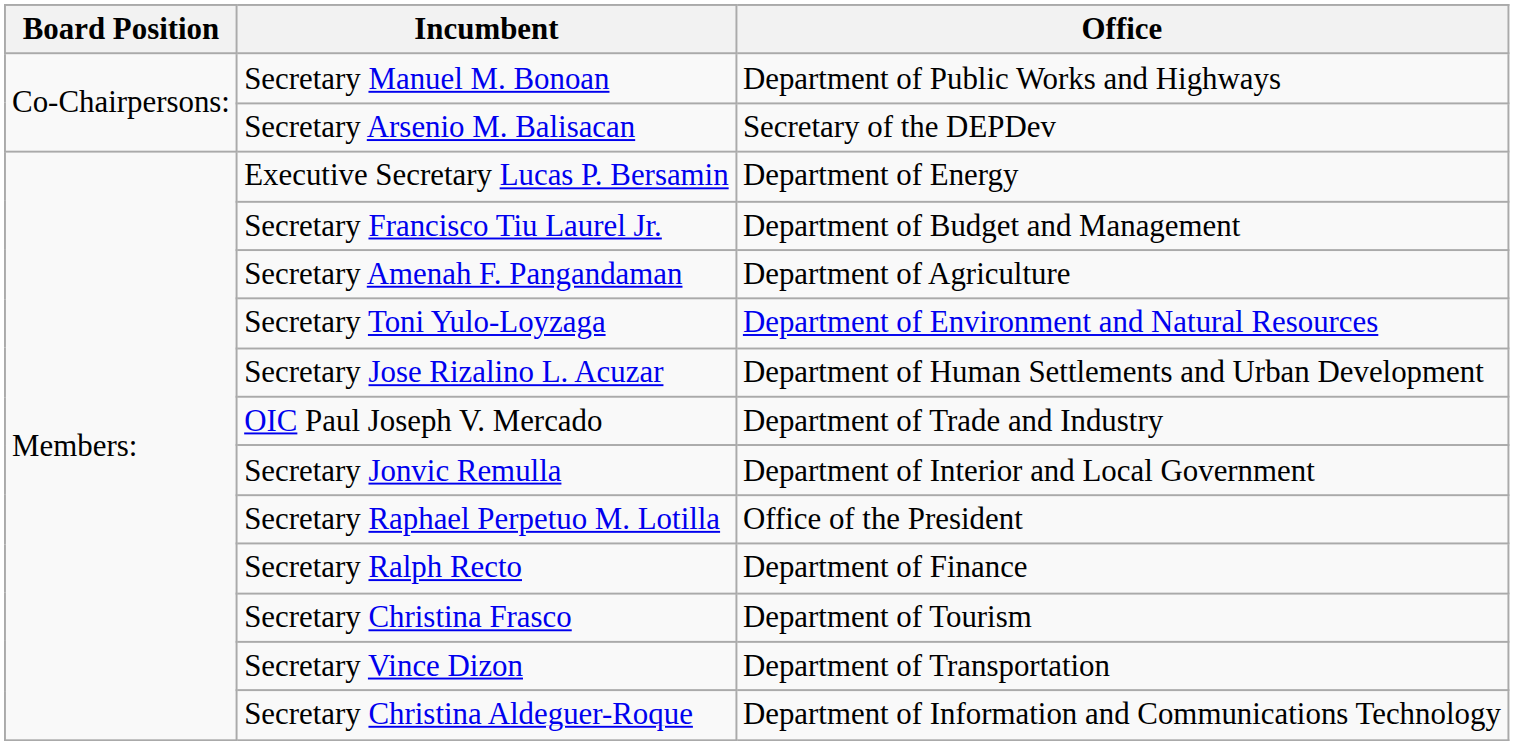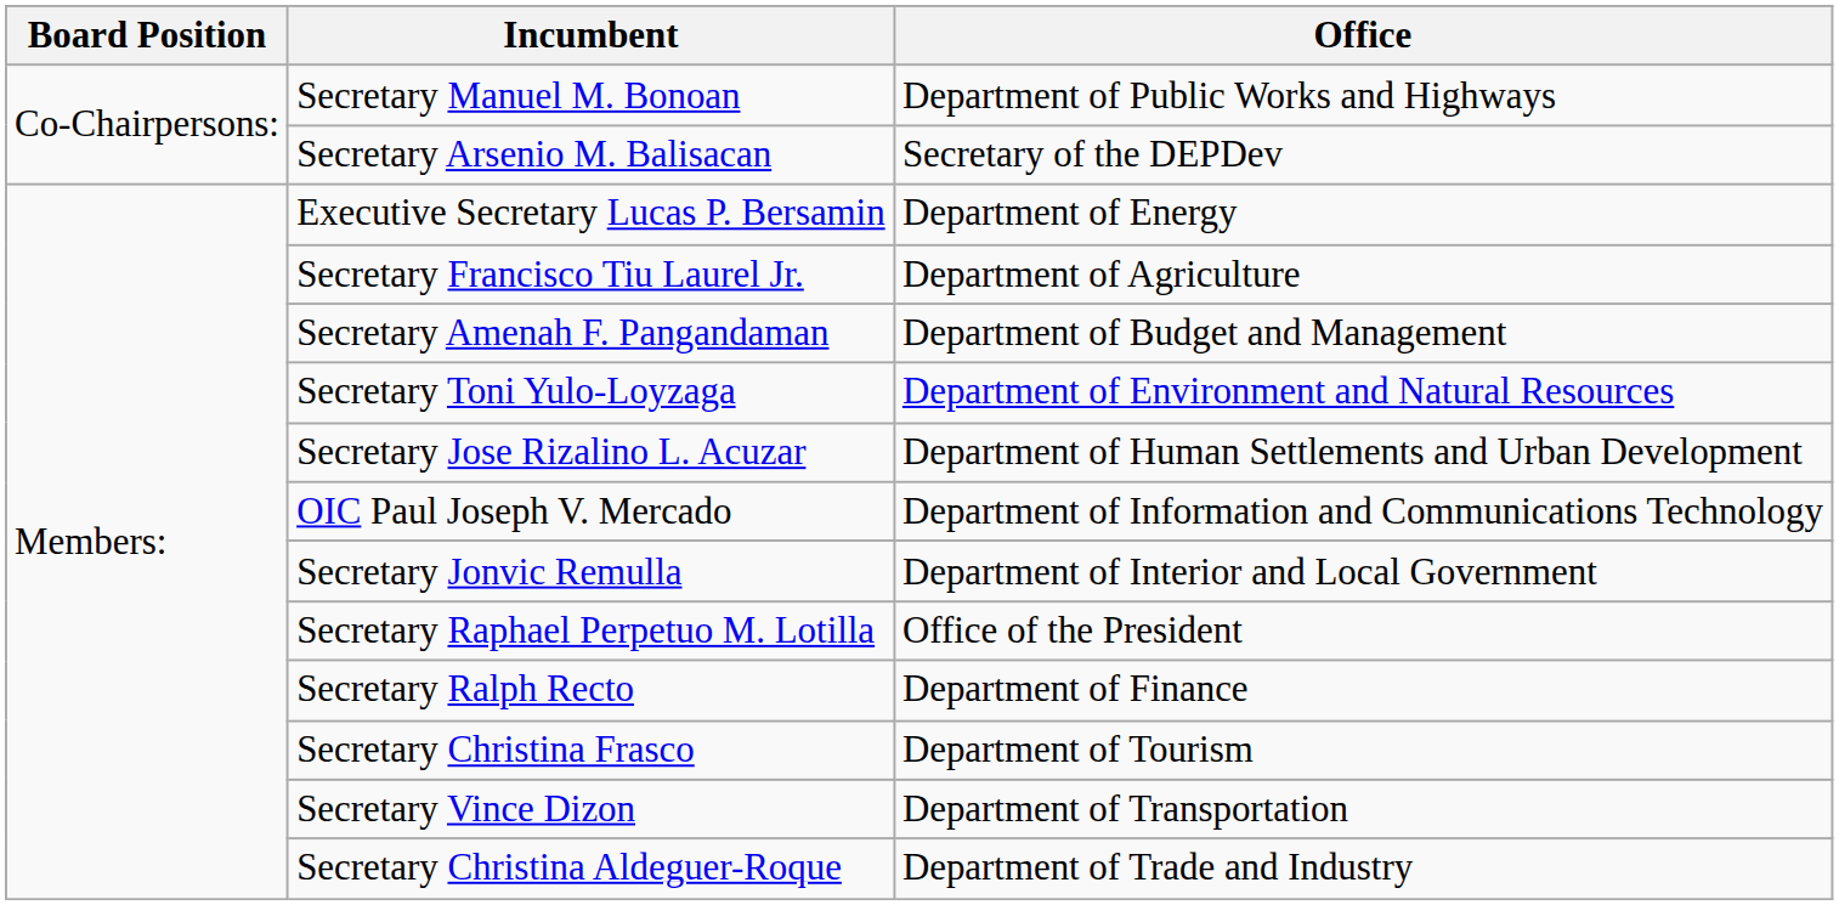 <table class="wikitable">
 <tr>
 <th>Board Position</th>
 <th>Incumbent</th>
 <th>Office</th>
 </tr>
 <tr>
 <td rowspan="2">Co-Chairpersons:</td>
 <td>Secretary <a href='#'>Manuel M. Bonoan</a></td>
 <td>Department of Public Works and Highways</td>
 </tr>
 <tr>
 <td>Secretary <a href='#'>Arsenio M. Balisacan</a></td>
 <td>Secretary of the DEPDev</td>
 </tr>
 <tr>
 <td rowspan="12">Members:</td>
 <td>Executive Secretary <a href='#'>Lucas P. Bersamin</a></td>
 <td>Department of Energy</td>
 </tr>
 <tr>
 <td>Secretary <a href='#'>Francisco Tiu Laurel Jr.</a></td>
-<td>Department of Budget and Management</td>
+<td>Department of Agriculture</td>
 </tr>
 <tr>
 <td>Secretary <a href='#'>Amenah F. Pangandaman</a></td>
-<td>Department of Agriculture</td>
+<td>Department of Budget and Management</td>
 </tr>
 <tr>
 <td>Secretary <a href='#'>Toni Yulo-Loyzaga</a></td>
 <td><a href='#'>Department of Environment and Natural Resources</a></td>
 </tr>
 <tr>
 <td>Secretary <a href='#'>Jose Rizalino L. Acuzar</a></td>
 <td>Department of Human Settlements and Urban Development</td>
 </tr>
 <tr>
 <td><a href='#'>OIC</a> Paul Joseph V. Mercado</td>
-<td>Department of Trade and Industry</td>
+<td>Department of Information and Communications Technology</td>
 </tr>
 <tr>
 <td>Secretary <a href='#'>Jonvic Remulla</a></td>
 <td>Department of Interior and Local Government</td>
 </tr>
 <tr>
 <td>Secretary <a href='#'>Raphael Perpetuo M. Lotilla</a></td>
 <td>Office of the President</td>
 </tr>
 <tr>
 <td>Secretary <a href='#'>Ralph Recto</a></td>
 <td>Department of Finance</td>
 </tr>
 <tr>
 <td>Secretary <a href='#'>Christina Frasco</a></td>
 <td>Department of Tourism</td>
 </tr>
 <tr>
 <td>Secretary <a href='#'>Vince Dizon</a></td>
 <td>Department of Transportation</td>
 </tr>
 <tr>
 <td>Secretary <a href='#'>Christina Aldeguer-Roque</a></td>
-<td>Department of Information and Communications Technology</td>
+<td>Department of Trade and Industry</td>
 </tr>
 </table>
